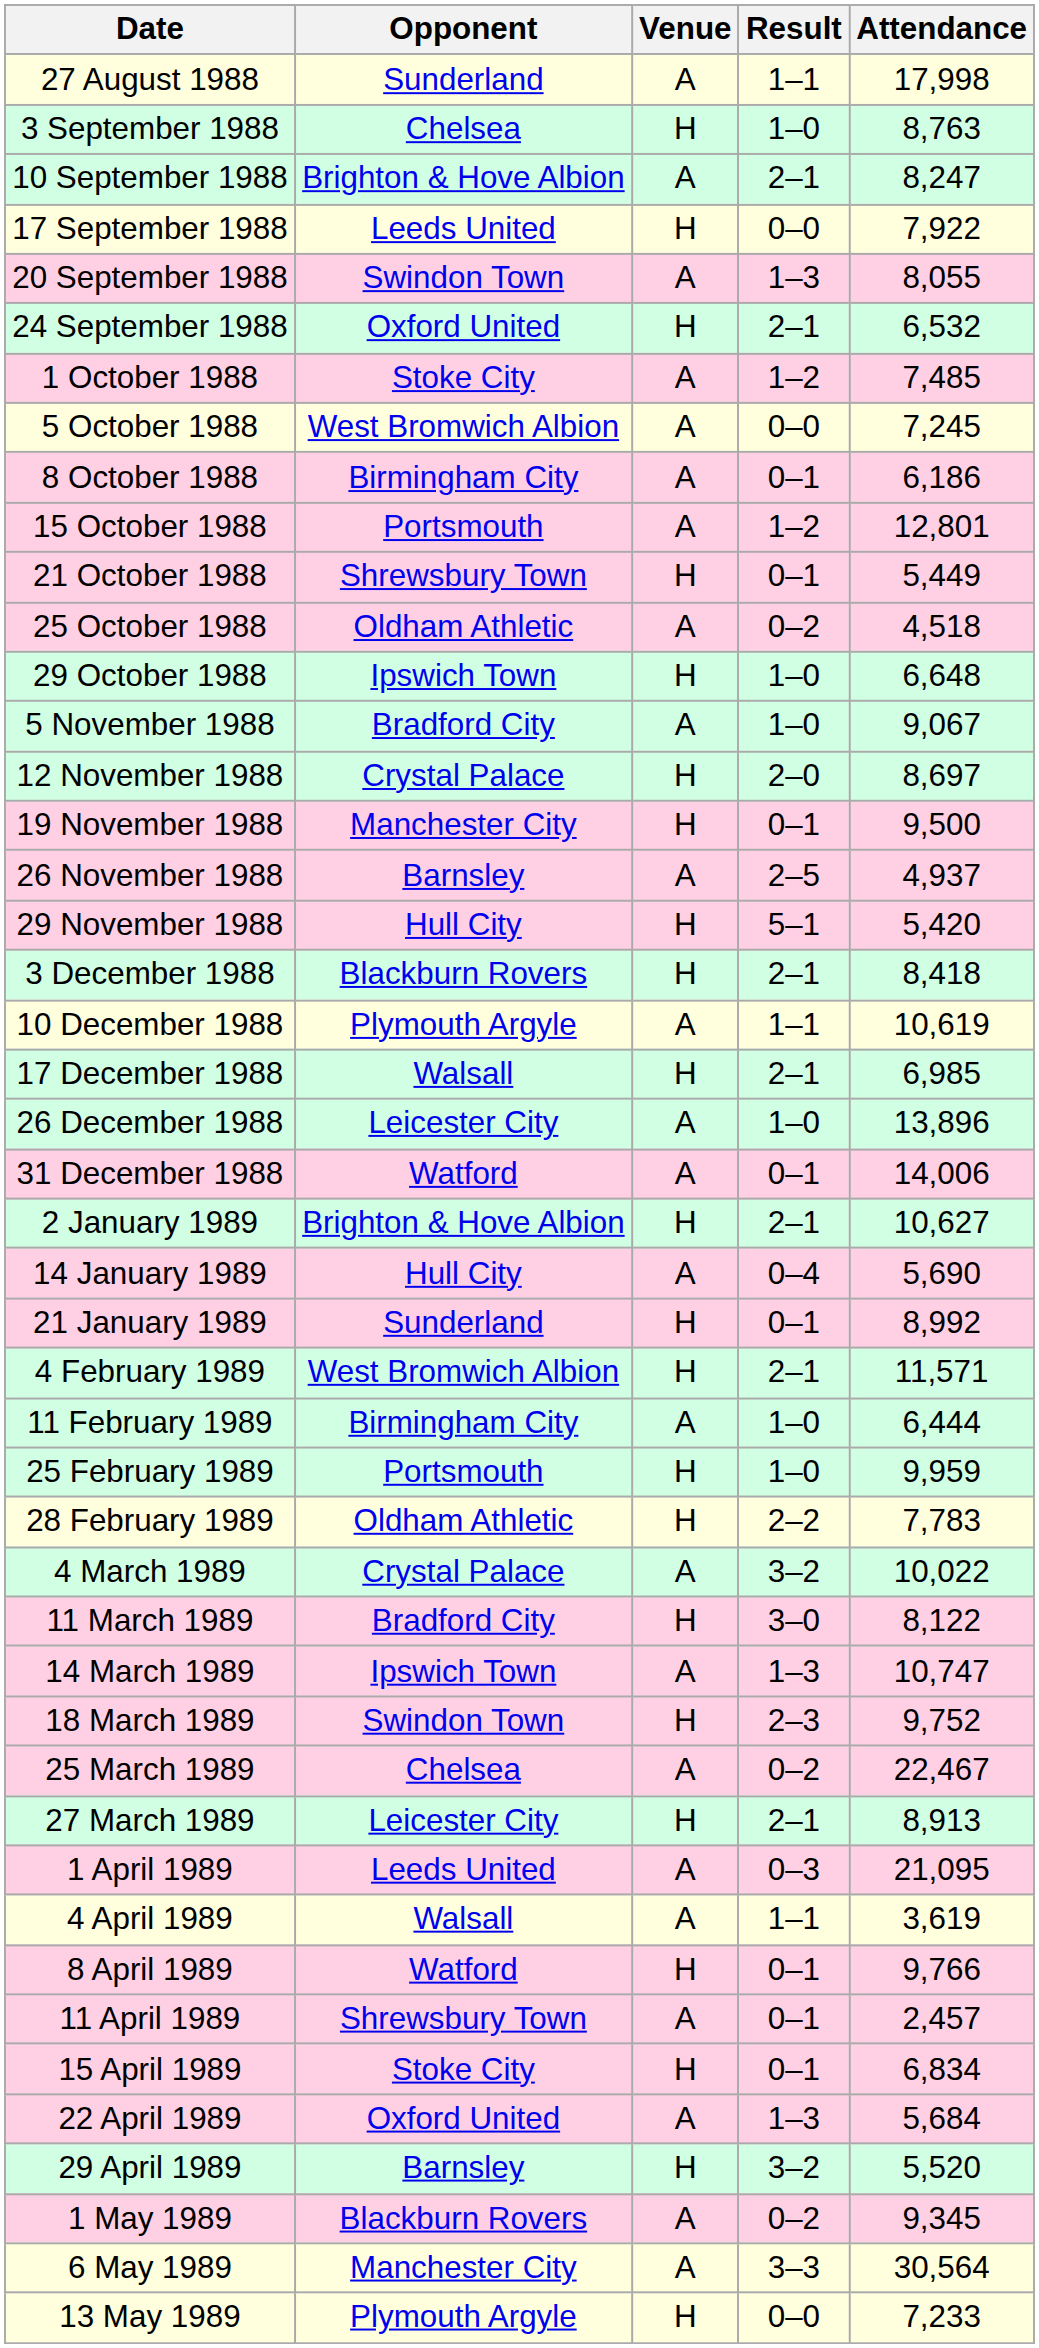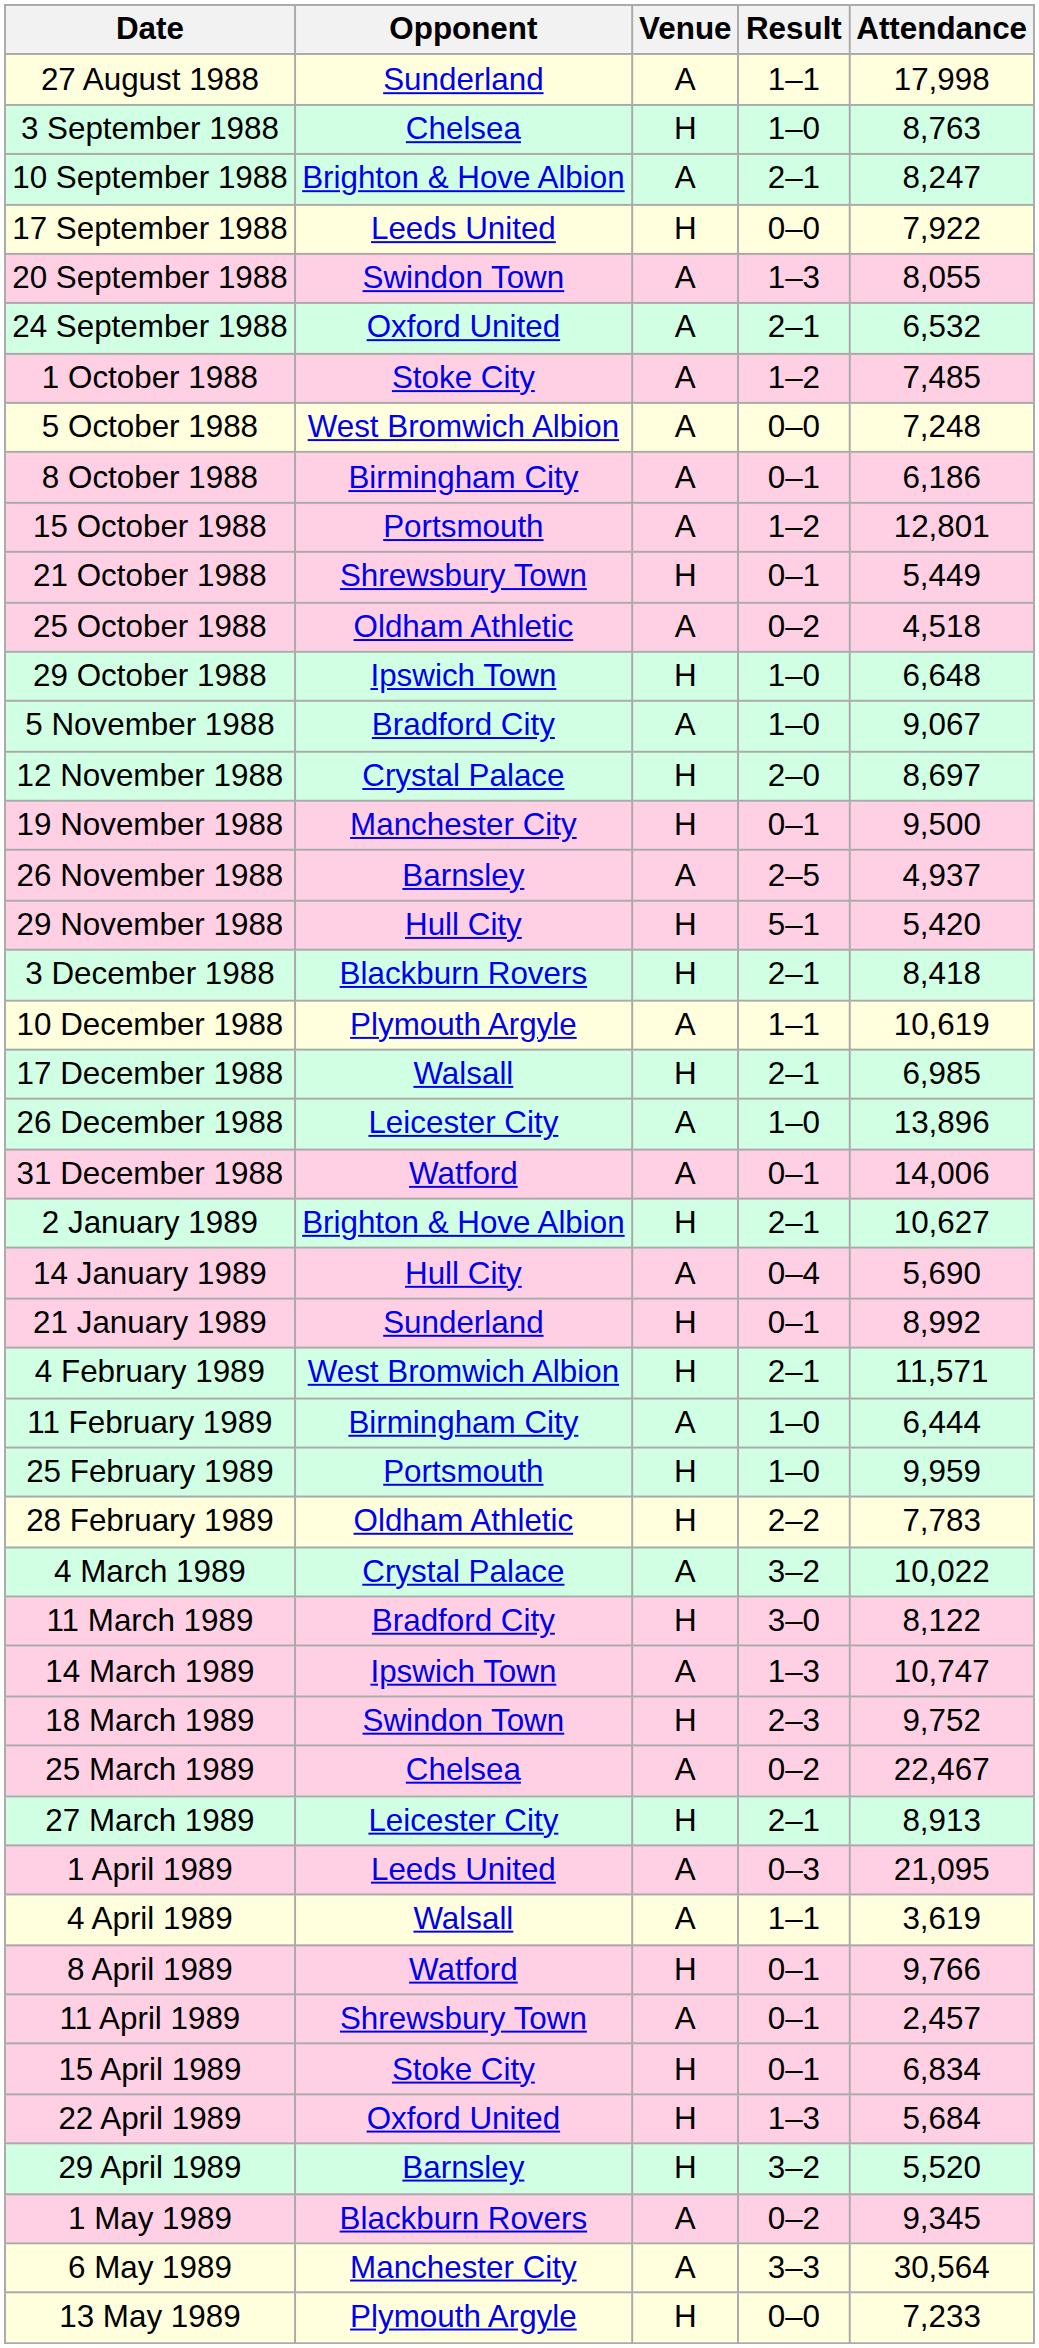 <table class="wikitable" style="text-align:center">
 <tr>
 <th>Date</th>
 <th>Opponent</th>
 <th>Venue</th>
 <th>Result</th>
 <th>Attendance</th>
 </tr>
 <tr style="background-color: #ffffdd;">
 <td>27 August 1988</td>
 <td><a href='#'>Sunderland</a></td>
 <td>A</td>
 <td>1–1</td>
 <td>17,998</td>
 </tr>
 <tr style="background-color: #d0ffe3;">
 <td>3 September 1988</td>
 <td><a href='#'>Chelsea</a></td>
 <td>H</td>
 <td>1–0</td>
 <td>8,763</td>
 </tr>
 <tr style="background-color: #d0ffe3;">
 <td>10 September 1988</td>
 <td><a href='#'>Brighton & Hove Albion</a></td>
 <td>A</td>
 <td>2–1</td>
 <td>8,247</td>
 </tr>
 <tr style="background-color: #ffffdd;">
 <td>17 September 1988</td>
 <td><a href='#'>Leeds United</a></td>
 <td>H</td>
 <td>0–0</td>
 <td>7,922</td>
 </tr>
 <tr style="background-color: #ffd0e3;">
 <td>20 September 1988</td>
 <td><a href='#'>Swindon Town</a></td>
 <td>A</td>
 <td>1–3</td>
 <td>8,055</td>
 </tr>
 <tr style="background-color: #d0ffe3;">
 <td>24 September 1988</td>
 <td><a href='#'>Oxford United</a></td>
-<td>H</td>
+<td>A</td>
 <td>2–1</td>
 <td>6,532</td>
 </tr>
 <tr style="background-color: #ffd0e3;">
 <td>1 October 1988</td>
 <td><a href='#'>Stoke City</a></td>
 <td>A</td>
 <td>1–2</td>
 <td>7,485</td>
 </tr>
 <tr style="background-color: #ffffdd;">
 <td>5 October 1988</td>
 <td><a href='#'>West Bromwich Albion</a></td>
 <td>A</td>
 <td>0–0</td>
-<td>7,245</td>
+<td>7,248</td>
 </tr>
 <tr style="background-color: #ffd0e3;">
 <td>8 October 1988</td>
 <td><a href='#'>Birmingham City</a></td>
 <td>A</td>
 <td>0–1</td>
 <td>6,186</td>
 </tr>
 <tr style="background-color: #ffd0e3;">
 <td>15 October 1988</td>
 <td><a href='#'>Portsmouth</a></td>
 <td>A</td>
 <td>1–2</td>
 <td>12,801</td>
 </tr>
 <tr style="background-color: #ffd0e3;">
 <td>21 October 1988</td>
 <td><a href='#'>Shrewsbury Town</a></td>
 <td>H</td>
 <td>0–1</td>
 <td>5,449</td>
 </tr>
 <tr style="background-color: #ffd0e3;">
 <td>25 October 1988</td>
 <td><a href='#'>Oldham Athletic</a></td>
 <td>A</td>
 <td>0–2</td>
 <td>4,518</td>
 </tr>
 <tr style="background-color: #d0ffe3;">
 <td>29 October 1988</td>
 <td><a href='#'>Ipswich Town</a></td>
 <td>H</td>
 <td>1–0</td>
 <td>6,648</td>
 </tr>
 <tr style="background-color: #d0ffe3;">
 <td>5 November 1988</td>
 <td><a href='#'>Bradford City</a></td>
 <td>A</td>
 <td>1–0</td>
 <td>9,067</td>
 </tr>
 <tr style="background-color: #d0ffe3;">
 <td>12 November 1988</td>
 <td><a href='#'>Crystal Palace</a></td>
 <td>H</td>
 <td>2–0</td>
 <td>8,697</td>
 </tr>
 <tr style="background-color: #ffd0e3;">
 <td>19 November 1988</td>
 <td><a href='#'>Manchester City</a></td>
 <td>H</td>
 <td>0–1</td>
 <td>9,500</td>
 </tr>
 <tr style="background-color: #ffd0e3;">
 <td>26 November 1988</td>
 <td><a href='#'>Barnsley</a></td>
 <td>A</td>
 <td>2–5</td>
 <td>4,937</td>
 </tr>
 <tr style="background-color: #ffd0e3;">
 <td>29 November 1988</td>
 <td><a href='#'>Hull City</a></td>
 <td>H</td>
 <td>5–1</td>
 <td>5,420</td>
 </tr>
 <tr style="background-color: #d0ffe3;">
 <td>3 December 1988</td>
 <td><a href='#'>Blackburn Rovers</a></td>
 <td>H</td>
 <td>2–1</td>
 <td>8,418</td>
 </tr>
 <tr style="background-color: #ffffdd;">
 <td>10 December 1988</td>
 <td><a href='#'>Plymouth Argyle</a></td>
 <td>A</td>
 <td>1–1</td>
 <td>10,619</td>
 </tr>
 <tr style="background-color: #d0ffe3;">
 <td>17 December 1988</td>
 <td><a href='#'>Walsall</a></td>
 <td>H</td>
 <td>2–1</td>
 <td>6,985</td>
 </tr>
 <tr style="background-color: #d0ffe3;">
 <td>26 December 1988</td>
 <td><a href='#'>Leicester City</a></td>
 <td>A</td>
 <td>1–0</td>
 <td>13,896</td>
 </tr>
 <tr style="background-color: #ffd0e3;">
 <td>31 December 1988</td>
 <td><a href='#'>Watford</a></td>
 <td>A</td>
 <td>0–1</td>
 <td>14,006</td>
 </tr>
 <tr style="background-color: #d0ffe3;">
 <td>2 January 1989</td>
 <td><a href='#'>Brighton & Hove Albion</a></td>
 <td>H</td>
 <td>2–1</td>
 <td>10,627</td>
 </tr>
 <tr style="background-color: #ffd0e3;">
 <td>14 January 1989</td>
 <td><a href='#'>Hull City</a></td>
 <td>A</td>
 <td>0–4</td>
 <td>5,690</td>
 </tr>
 <tr style="background-color: #ffd0e3;">
 <td>21 January 1989</td>
 <td><a href='#'>Sunderland</a></td>
 <td>H</td>
 <td>0–1</td>
 <td>8,992</td>
 </tr>
 <tr style="background-color: #d0ffe3;">
 <td>4 February 1989</td>
 <td><a href='#'>West Bromwich Albion</a></td>
 <td>H</td>
 <td>2–1</td>
 <td>11,571</td>
 </tr>
 <tr style="background-color: #d0ffe3;">
 <td>11 February 1989</td>
 <td><a href='#'>Birmingham City</a></td>
 <td>A</td>
 <td>1–0</td>
 <td>6,444</td>
 </tr>
 <tr style="background-color: #d0ffe3;">
 <td>25 February 1989</td>
 <td><a href='#'>Portsmouth</a></td>
 <td>H</td>
 <td>1–0</td>
 <td>9,959</td>
 </tr>
 <tr style="background-color: #ffffdd;">
 <td>28 February 1989</td>
 <td><a href='#'>Oldham Athletic</a></td>
 <td>H</td>
 <td>2–2</td>
 <td>7,783</td>
 </tr>
 <tr style="background-color: #d0ffe3;">
 <td>4 March 1989</td>
 <td><a href='#'>Crystal Palace</a></td>
 <td>A</td>
 <td>3–2</td>
 <td>10,022</td>
 </tr>
 <tr style="background-color: #ffd0e3;">
 <td>11 March 1989</td>
 <td><a href='#'>Bradford City</a></td>
 <td>H</td>
 <td>3–0</td>
 <td>8,122</td>
 </tr>
 <tr style="background-color: #ffd0e3;">
 <td>14 March 1989</td>
 <td><a href='#'>Ipswich Town</a></td>
 <td>A</td>
 <td>1–3</td>
 <td>10,747</td>
 </tr>
 <tr style="background-color: #ffd0e3;">
 <td>18 March 1989</td>
 <td><a href='#'>Swindon Town</a></td>
 <td>H</td>
 <td>2–3</td>
 <td>9,752</td>
 </tr>
 <tr style="background-color: #ffd0e3;">
 <td>25 March 1989</td>
 <td><a href='#'>Chelsea</a></td>
 <td>A</td>
 <td>0–2</td>
 <td>22,467</td>
 </tr>
 <tr style="background-color: #d0ffe3;">
 <td>27 March 1989</td>
 <td><a href='#'>Leicester City</a></td>
 <td>H</td>
 <td>2–1</td>
 <td>8,913</td>
 </tr>
 <tr style="background-color: #ffd0e3;">
 <td>1 April 1989</td>
 <td><a href='#'>Leeds United</a></td>
 <td>A</td>
 <td>0–3</td>
 <td>21,095</td>
 </tr>
 <tr style="background-color: #ffffdd;">
 <td>4 April 1989</td>
 <td><a href='#'>Walsall</a></td>
 <td>A</td>
 <td>1–1</td>
 <td>3,619</td>
 </tr>
 <tr style="background-color: #ffd0e3;">
 <td>8 April 1989</td>
 <td><a href='#'>Watford</a></td>
 <td>H</td>
 <td>0–1</td>
 <td>9,766</td>
 </tr>
 <tr style="background-color: #ffd0e3;">
 <td>11 April 1989</td>
 <td><a href='#'>Shrewsbury Town</a></td>
 <td>A</td>
 <td>0–1</td>
 <td>2,457</td>
 </tr>
 <tr style="background-color: #ffd0e3;">
 <td>15 April 1989</td>
 <td><a href='#'>Stoke City</a></td>
 <td>H</td>
 <td>0–1</td>
 <td>6,834</td>
 </tr>
 <tr style="background-color: #ffd0e3;">
 <td>22 April 1989</td>
 <td><a href='#'>Oxford United</a></td>
-<td>A</td>
+<td>H</td>
 <td>1–3</td>
 <td>5,684</td>
 </tr>
 <tr style="background-color: #d0ffe3;">
 <td>29 April 1989</td>
 <td><a href='#'>Barnsley</a></td>
 <td>H</td>
 <td>3–2</td>
 <td>5,520</td>
 </tr>
 <tr style="background-color: #ffd0e3;">
 <td>1 May 1989</td>
 <td><a href='#'>Blackburn Rovers</a></td>
 <td>A</td>
 <td>0–2</td>
 <td>9,345</td>
 </tr>
 <tr style="background-color: #ffffdd;">
 <td>6 May 1989</td>
 <td><a href='#'>Manchester City</a></td>
 <td>A</td>
 <td>3–3</td>
 <td>30,564</td>
 </tr>
 <tr style="background-color: #ffffdd;">
 <td>13 May 1989</td>
 <td><a href='#'>Plymouth Argyle</a></td>
 <td>H</td>
 <td>0–0</td>
 <td>7,233</td>
 </tr>
 </table>
